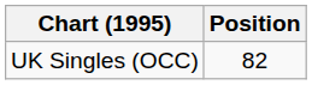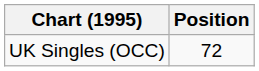 <table class="wikitable">
 <tr>
 <th>Chart (1995)</th>
 <th>Position</th>
 </tr>
 <tr>
 <td>UK Singles (OCC)</td>
-<td align="center">82</td>
+<td align="center">72</td>
 </tr>
 </table>
